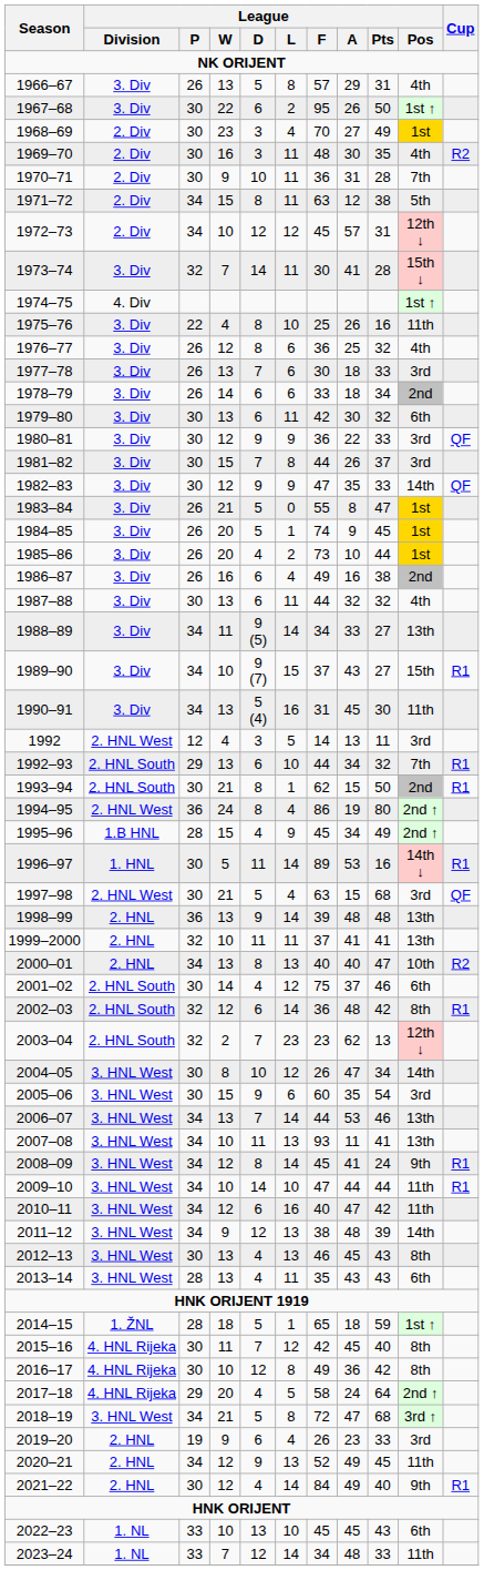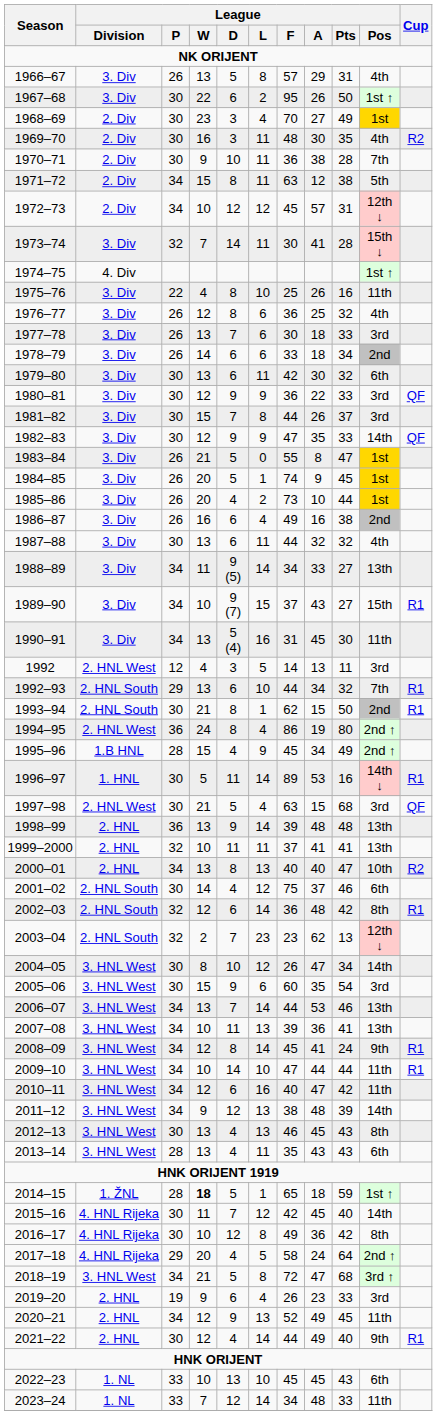 <table class="wikitable" style="font-size:95%; text-align: center;">
 <tr>
 <th rowspan=2>Season</th>
 <th colspan=9>League</th>
 <th rowspan=2 width="30"><a href='#'>Cup</a></th>
 </tr>
 <tr>
 <th>Division</th>
 <th width="25">P</th>
 <th width="25">W</th>
 <th width="30">D</th>
 <th width="25">L</th>
 <th width="25">F</th>
 <th width="25">A</th>
 <th width="25">Pts</th>
 <th width="40">Pos</th>
 </tr>
 <tr>
 <td colspan="11"><strong>NK ORIJENT</strong></td>
 </tr>
 <tr>
 <td>1966–67</td>
 <td><a href='#'>3. Div</a></td>
 <td>26</td>
 <td>13</td>
 <td>5</td>
 <td>8</td>
 <td>57</td>
 <td>29</td>
 <td>31</td>
 <td>4th</td>
 <td></td>
 </tr>
 <tr bgcolor=#EEEEEE>
 <td>1967–68</td>
 <td><a href='#'>3. Div</a></td>
 <td>30</td>
 <td>22</td>
 <td>6</td>
 <td>2</td>
 <td>95</td>
 <td>26</td>
 <td>50</td>
 <td bgcolor="#DDFFDD">1st ↑</td>
 <td></td>
 </tr>
 <tr>
 <td>1968–69</td>
 <td><a href='#'>2. Div</a></td>
 <td>30</td>
 <td>23</td>
 <td>3</td>
 <td>4</td>
 <td>70</td>
 <td>27</td>
 <td>49</td>
 <td bgcolor="gold">1st</td>
 <td></td>
 </tr>
 <tr bgcolor=#EEEEEE>
 <td>1969–70</td>
 <td><a href='#'>2. Div</a></td>
 <td>30</td>
 <td>16</td>
 <td>3</td>
 <td>11</td>
 <td>48</td>
 <td>30</td>
 <td>35</td>
 <td>4th</td>
 <td><a href='#'>R2</a></td>
 </tr>
 <tr>
 <td>1970–71</td>
 <td><a href='#'>2. Div</a></td>
 <td>30</td>
 <td>9</td>
 <td>10</td>
 <td>11</td>
 <td>36</td>
-<td>31</td>
+<td>38</td>
 <td>28</td>
 <td>7th</td>
 <td></td>
 </tr>
 <tr bgcolor=#EEEEEE>
 <td>1971–72</td>
 <td><a href='#'>2. Div</a></td>
 <td>34</td>
 <td>15</td>
 <td>8</td>
 <td>11</td>
 <td>63</td>
 <td>12</td>
 <td>38</td>
 <td>5th</td>
 <td></td>
 </tr>
 <tr>
 <td>1972–73</td>
 <td><a href='#'>2. Div</a></td>
 <td>34</td>
 <td>10</td>
 <td>12</td>
 <td>12</td>
 <td>45</td>
 <td>57</td>
 <td>31</td>
 <td bgcolor="#FFCCCC">12th ↓</td>
 <td></td>
 </tr>
 <tr bgcolor=#EEEEEE>
 <td>1973–74</td>
 <td><a href='#'>3. Div</a></td>
 <td>32</td>
 <td>7</td>
 <td>14</td>
 <td>11</td>
 <td>30</td>
 <td>41</td>
 <td>28</td>
 <td bgcolor="#FFCCCC">15th ↓</td>
 <td></td>
 </tr>
 <tr>
 <td>1974–75</td>
 <td>4. Div</td>
 <td></td>
 <td></td>
 <td></td>
 <td></td>
 <td></td>
 <td></td>
 <td></td>
 <td bgcolor="#DDFFDD">1st ↑</td>
 <td></td>
 </tr>
 <tr bgcolor=#EEEEEE>
 <td>1975–76</td>
 <td><a href='#'>3. Div</a></td>
 <td>22</td>
 <td>4</td>
 <td>8</td>
 <td>10</td>
 <td>25</td>
 <td>26</td>
 <td>16</td>
 <td>11th</td>
 <td></td>
 </tr>
 <tr>
 <td>1976–77</td>
 <td><a href='#'>3. Div</a></td>
 <td>26</td>
 <td>12</td>
 <td>8</td>
 <td>6</td>
 <td>36</td>
 <td>25</td>
 <td>32</td>
 <td>4th</td>
 <td></td>
 </tr>
 <tr bgcolor=#EEEEEE>
 <td>1977–78</td>
 <td><a href='#'>3. Div</a></td>
 <td>26</td>
 <td>13</td>
 <td>7</td>
 <td>6</td>
 <td>30</td>
 <td>18</td>
 <td>33</td>
 <td>3rd</td>
 <td></td>
 </tr>
 <tr>
 <td>1978–79</td>
 <td><a href='#'>3. Div</a></td>
 <td>26</td>
 <td>14</td>
 <td>6</td>
 <td>6</td>
 <td>33</td>
 <td>18</td>
 <td>34</td>
 <td bgcolor="silver">2nd</td>
 <td></td>
 </tr>
 <tr bgcolor=#EEEEEE>
 <td>1979–80</td>
 <td><a href='#'>3. Div</a></td>
 <td>30</td>
 <td>13</td>
 <td>6</td>
 <td>11</td>
 <td>42</td>
 <td>30</td>
 <td>32</td>
 <td>6th</td>
 <td></td>
 </tr>
 <tr>
 <td>1980–81</td>
 <td><a href='#'>3. Div</a></td>
 <td>30</td>
 <td>12</td>
 <td>9</td>
 <td>9</td>
 <td>36</td>
 <td>22</td>
 <td>33</td>
 <td>3rd</td>
 <td><a href='#'>QF</a></td>
 </tr>
 <tr bgcolor=#EEEEEE>
 <td>1981–82</td>
 <td><a href='#'>3. Div</a></td>
 <td>30</td>
 <td>15</td>
 <td>7</td>
 <td>8</td>
 <td>44</td>
 <td>26</td>
 <td>37</td>
 <td>3rd</td>
 <td></td>
 </tr>
 <tr>
 <td>1982–83</td>
 <td><a href='#'>3. Div</a></td>
 <td>30</td>
 <td>12</td>
 <td>9</td>
 <td>9</td>
 <td>47</td>
 <td>35</td>
 <td>33</td>
 <td>14th</td>
 <td><a href='#'>QF</a></td>
 </tr>
 <tr bgcolor=#EEEEEE>
 <td>1983–84</td>
 <td><a href='#'>3. Div</a></td>
 <td>26</td>
 <td>21</td>
 <td>5</td>
 <td>0</td>
 <td>55</td>
 <td>8</td>
 <td>47</td>
 <td bgcolor="gold">1st</td>
 <td></td>
 </tr>
 <tr>
 <td>1984–85</td>
 <td><a href='#'>3. Div</a></td>
 <td>26</td>
 <td>20</td>
 <td>5</td>
 <td>1</td>
 <td>74</td>
 <td>9</td>
 <td>45</td>
 <td bgcolor="gold">1st</td>
 <td></td>
 </tr>
 <tr>
 <td>1985–86</td>
 <td><a href='#'>3. Div</a></td>
 <td>26</td>
 <td>20</td>
 <td>4</td>
 <td>2</td>
 <td>73</td>
 <td>10</td>
 <td>44</td>
 <td bgcolor="gold">1st</td>
 <td></td>
 </tr>
 <tr>
 <td>1986–87</td>
 <td><a href='#'>3. Div</a></td>
 <td>26</td>
 <td>16</td>
 <td>6</td>
 <td>4</td>
 <td>49</td>
 <td>16</td>
 <td>38</td>
 <td bgcolor="silver">2nd</td>
 <td></td>
 </tr>
 <tr>
 <td>1987–88</td>
 <td><a href='#'>3. Div</a></td>
 <td>30</td>
 <td>13</td>
 <td>6</td>
 <td>11</td>
 <td>44</td>
 <td>32</td>
 <td>32</td>
 <td>4th</td>
 <td></td>
 </tr>
 <tr bgcolor=#EEEEEE>
 <td>1988–89</td>
 <td><a href='#'>3. Div</a></td>
 <td>34</td>
 <td>11</td>
 <td>9 (5)</td>
 <td>14</td>
 <td>34</td>
 <td>33</td>
 <td>27</td>
 <td>13th</td>
 <td></td>
 </tr>
 <tr>
 <td>1989–90</td>
 <td><a href='#'>3. Div</a></td>
 <td>34</td>
 <td>10</td>
 <td>9 (7)</td>
 <td>15</td>
 <td>37</td>
 <td>43</td>
 <td>27</td>
 <td>15th</td>
 <td><a href='#'>R1</a></td>
 </tr>
 <tr bgcolor=#EEEEEE>
 <td>1990–91</td>
 <td><a href='#'>3. Div</a></td>
 <td>34</td>
 <td>13</td>
 <td>5 (4)</td>
 <td>16</td>
 <td>31</td>
 <td>45</td>
 <td>30</td>
 <td>11th</td>
 <td></td>
 </tr>
 <tr>
 <td>1992</td>
 <td><a href='#'>2. HNL West</a></td>
 <td>12</td>
 <td>4</td>
 <td>3</td>
 <td>5</td>
 <td>14</td>
 <td>13</td>
 <td>11</td>
 <td>3rd</td>
 <td></td>
 </tr>
 <tr bgcolor=#EEEEEE>
 <td>1992–93</td>
 <td><a href='#'>2. HNL South</a></td>
 <td>29</td>
 <td>13</td>
 <td>6</td>
 <td>10</td>
 <td>44</td>
 <td>34</td>
 <td>32</td>
 <td>7th</td>
 <td><a href='#'>R1</a></td>
 </tr>
 <tr>
 <td>1993–94</td>
 <td><a href='#'>2. HNL South</a></td>
 <td>30</td>
 <td>21</td>
 <td>8</td>
 <td>1</td>
 <td>62</td>
 <td>15</td>
 <td>50</td>
 <td bgcolor="silver">2nd</td>
 <td><a href='#'>R1</a></td>
 </tr>
 <tr bgcolor=#EEEEEE>
 <td>1994–95</td>
 <td><a href='#'>2. HNL West</a></td>
 <td>36</td>
 <td>24</td>
 <td>8</td>
 <td>4</td>
 <td>86</td>
 <td>19</td>
 <td>80</td>
 <td bgcolor="#DDFFDD">2nd ↑</td>
 <td></td>
 </tr>
 <tr>
 <td>1995–96</td>
 <td><a href='#'>1.B HNL</a></td>
 <td>28</td>
 <td>15</td>
 <td>4</td>
 <td>9</td>
 <td>45</td>
 <td>34</td>
 <td>49</td>
 <td bgcolor="#DDFFDD">2nd ↑</td>
 <td></td>
 </tr>
 <tr bgcolor=#EEEEEE>
 <td>1996–97</td>
 <td><a href='#'>1. HNL</a></td>
 <td>30</td>
 <td>5</td>
 <td>11</td>
 <td>14</td>
 <td>89</td>
 <td>53</td>
 <td>16</td>
 <td bgcolor="#FFCCCC">14th ↓</td>
 <td><a href='#'>R1</a></td>
 </tr>
 <tr>
 <td>1997–98</td>
 <td><a href='#'>2. HNL West</a></td>
 <td>30</td>
 <td>21</td>
 <td>5</td>
 <td>4</td>
 <td>63</td>
 <td>15</td>
 <td>68</td>
 <td>3rd</td>
 <td><a href='#'>QF</a></td>
 </tr>
 <tr bgcolor=#EEEEEE>
 <td>1998–99</td>
 <td><a href='#'>2. HNL</a></td>
 <td>36</td>
 <td>13</td>
 <td>9</td>
 <td>14</td>
 <td>39</td>
 <td>48</td>
 <td>48</td>
 <td>13th</td>
 <td></td>
 </tr>
 <tr>
 <td>1999–2000</td>
 <td><a href='#'>2. HNL</a></td>
 <td>32</td>
 <td>10</td>
 <td>11</td>
 <td>11</td>
 <td>37</td>
 <td>41</td>
 <td>41</td>
 <td>13th</td>
 <td></td>
 </tr>
 <tr bgcolor=#EEEEEE>
 <td>2000–01</td>
 <td><a href='#'>2. HNL</a></td>
 <td>34</td>
 <td>13</td>
 <td>8</td>
 <td>13</td>
 <td>40</td>
 <td>40</td>
 <td>47</td>
 <td>10th</td>
 <td><a href='#'>R2</a></td>
 </tr>
 <tr>
 <td>2001–02</td>
 <td><a href='#'>2. HNL South</a></td>
 <td>30</td>
 <td>14</td>
 <td>4</td>
 <td>12</td>
 <td>75</td>
 <td>37</td>
 <td>46</td>
 <td>6th</td>
 <td></td>
 </tr>
 <tr bgcolor=#EEEEEE>
 <td>2002–03</td>
 <td><a href='#'>2. HNL South</a></td>
 <td>32</td>
 <td>12</td>
 <td>6</td>
 <td>14</td>
 <td>36</td>
 <td>48</td>
 <td>42</td>
 <td>8th</td>
 <td><a href='#'>R1</a></td>
 </tr>
 <tr>
 <td>2003–04</td>
 <td><a href='#'>2. HNL South</a></td>
 <td>32</td>
 <td>2</td>
 <td>7</td>
 <td>23</td>
 <td>23</td>
 <td>62</td>
 <td>13</td>
 <td bgcolor="#FFCCCC">12th ↓</td>
 <td></td>
 </tr>
 <tr bgcolor=#EEEEEE>
 <td>2004–05</td>
 <td><a href='#'>3. HNL West</a></td>
 <td>30</td>
 <td>8</td>
 <td>10</td>
 <td>12</td>
 <td>26</td>
 <td>47</td>
 <td>34</td>
 <td>14th</td>
 <td></td>
 </tr>
 <tr>
 <td>2005–06</td>
 <td><a href='#'>3. HNL West</a></td>
 <td>30</td>
 <td>15</td>
 <td>9</td>
 <td>6</td>
 <td>60</td>
 <td>35</td>
 <td>54</td>
 <td>3rd</td>
 <td></td>
 </tr>
 <tr bgcolor=#EEEEEE>
 <td>2006–07</td>
 <td><a href='#'>3. HNL West</a></td>
 <td>34</td>
 <td>13</td>
 <td>7</td>
 <td>14</td>
 <td>44</td>
 <td>53</td>
 <td>46</td>
 <td>13th</td>
 <td></td>
 </tr>
 <tr>
 <td>2007–08</td>
 <td><a href='#'>3. HNL West</a></td>
 <td>34</td>
 <td>10</td>
 <td>11</td>
 <td>13</td>
-<td>93</td>
-<td>11</td>
+<td>39</td>
+<td>36</td>
 <td>41</td>
 <td>13th</td>
 <td></td>
 </tr>
 <tr bgcolor=#EEEEEE>
 <td>2008–09</td>
 <td><a href='#'>3. HNL West</a></td>
 <td>34</td>
 <td>12</td>
 <td>8</td>
 <td>14</td>
 <td>45</td>
 <td>41</td>
 <td>24</td>
 <td>9th</td>
 <td><a href='#'>R1</a></td>
 </tr>
 <tr>
 <td>2009–10</td>
 <td><a href='#'>3. HNL West</a></td>
 <td>34</td>
 <td>10</td>
 <td>14</td>
 <td>10</td>
 <td>47</td>
 <td>44</td>
 <td>44</td>
 <td>11th</td>
 <td><a href='#'>R1</a></td>
 </tr>
 <tr bgcolor=#EEEEEE>
 <td>2010–11</td>
 <td><a href='#'>3. HNL West</a></td>
 <td>34</td>
 <td>12</td>
 <td>6</td>
 <td>16</td>
 <td>40</td>
 <td>47</td>
 <td>42</td>
 <td>11th</td>
 <td></td>
 </tr>
 <tr>
 <td>2011–12</td>
 <td><a href='#'>3. HNL West</a></td>
 <td>34</td>
 <td>9</td>
 <td>12</td>
 <td>13</td>
 <td>38</td>
 <td>48</td>
 <td>39</td>
 <td>14th</td>
 <td></td>
 </tr>
 <tr bgcolor=#EEEEEE>
 <td>2012–13</td>
 <td><a href='#'>3. HNL West</a></td>
 <td>30</td>
 <td>13</td>
 <td>4</td>
 <td>13</td>
 <td>46</td>
 <td>45</td>
 <td>43</td>
 <td>8th</td>
 <td></td>
 </tr>
 <tr>
 <td>2013–14</td>
 <td><a href='#'>3. HNL West</a></td>
 <td>28</td>
 <td>13</td>
 <td>4</td>
 <td>11</td>
 <td>35</td>
 <td>43</td>
 <td>43</td>
 <td>6th</td>
 <td></td>
 </tr>
 <tr>
 <td colspan="11"><strong>HNK ORIJENT 1919</strong></td>
 </tr>
 <tr>
 <td>2014–15</td>
 <td><a href='#'>1. ŽNL</a></td>
 <td>28</td>
-<td>18</td>
+<td><strong>18</strong></td>
 <td>5</td>
 <td>1</td>
 <td>65</td>
 <td>18</td>
 <td>59</td>
 <td bgcolor="#DDFFDD">1st ↑</td>
 <td></td>
 </tr>
 <tr>
 <td>2015–16</td>
 <td><a href='#'>4. HNL Rijeka</a></td>
 <td>30</td>
 <td>11</td>
 <td>7</td>
 <td>12</td>
 <td>42</td>
 <td>45</td>
 <td>40</td>
-<td>8th</td>
+<td>14th</td>
 <td></td>
 </tr>
 <tr>
 <td>2016–17</td>
 <td><a href='#'>4. HNL Rijeka</a></td>
 <td>30</td>
 <td>10</td>
 <td>12</td>
 <td>8</td>
 <td>49</td>
 <td>36</td>
 <td>42</td>
 <td>8th</td>
 <td></td>
 </tr>
 <tr>
 <td>2017–18</td>
 <td><a href='#'>4. HNL Rijeka</a></td>
 <td>29</td>
 <td>20</td>
 <td>4</td>
 <td>5</td>
 <td>58</td>
 <td>24</td>
 <td>64</td>
 <td bgcolor="#DDFFDD">2nd ↑</td>
 <td></td>
 </tr>
 <tr>
 <td>2018–19</td>
 <td><a href='#'>3. HNL West</a></td>
 <td>34</td>
 <td>21</td>
 <td>5</td>
 <td>8</td>
 <td>72</td>
 <td>47</td>
 <td>68</td>
 <td bgcolor="#DDFFDD">3rd ↑</td>
 <td></td>
 </tr>
 <tr>
 <td>2019–20</td>
 <td><a href='#'>2. HNL</a></td>
 <td>19</td>
 <td>9</td>
 <td>6</td>
 <td>4</td>
 <td>26</td>
 <td>23</td>
 <td>33</td>
 <td>3rd</td>
 <td></td>
 </tr>
 <tr>
 <td>2020–21</td>
 <td><a href='#'>2. HNL</a></td>
 <td>34</td>
 <td>12</td>
 <td>9</td>
 <td>13</td>
 <td>52</td>
 <td>49</td>
 <td>45</td>
 <td>11th</td>
 <td></td>
 </tr>
 <tr>
 <td>2021–22</td>
 <td><a href='#'>2. HNL</a></td>
 <td>30</td>
 <td>12</td>
 <td>4</td>
 <td>14</td>
-<td>84</td>
+<td>44</td>
 <td>49</td>
 <td>40</td>
 <td>9th</td>
 <td><a href='#'>R1</a></td>
 </tr>
 <tr>
 <td colspan="11"><strong>HNK ORIJENT</strong></td>
 </tr>
 <tr>
 <td>2022–23</td>
 <td><a href='#'>1. NL</a></td>
 <td>33</td>
 <td>10</td>
 <td>13</td>
 <td>10</td>
 <td>45</td>
 <td>45</td>
 <td>43</td>
 <td>6th</td>
 <td></td>
 </tr>
 <tr>
 <td>2023–24</td>
 <td><a href='#'>1. NL</a></td>
 <td>33</td>
 <td>7</td>
 <td>12</td>
 <td>14</td>
 <td>34</td>
 <td>48</td>
 <td>33</td>
 <td>11th</td>
 <td></td>
 </tr>
 <tr>
 </tr>
 </table>
